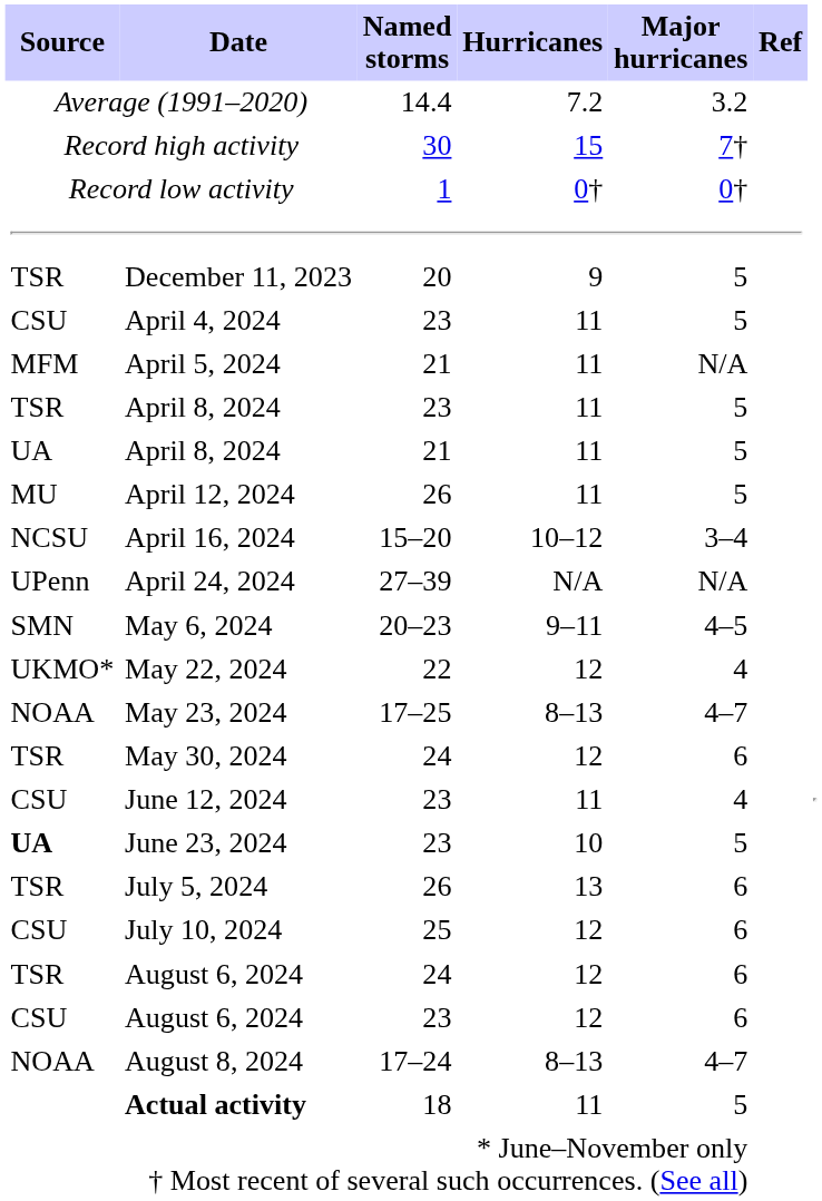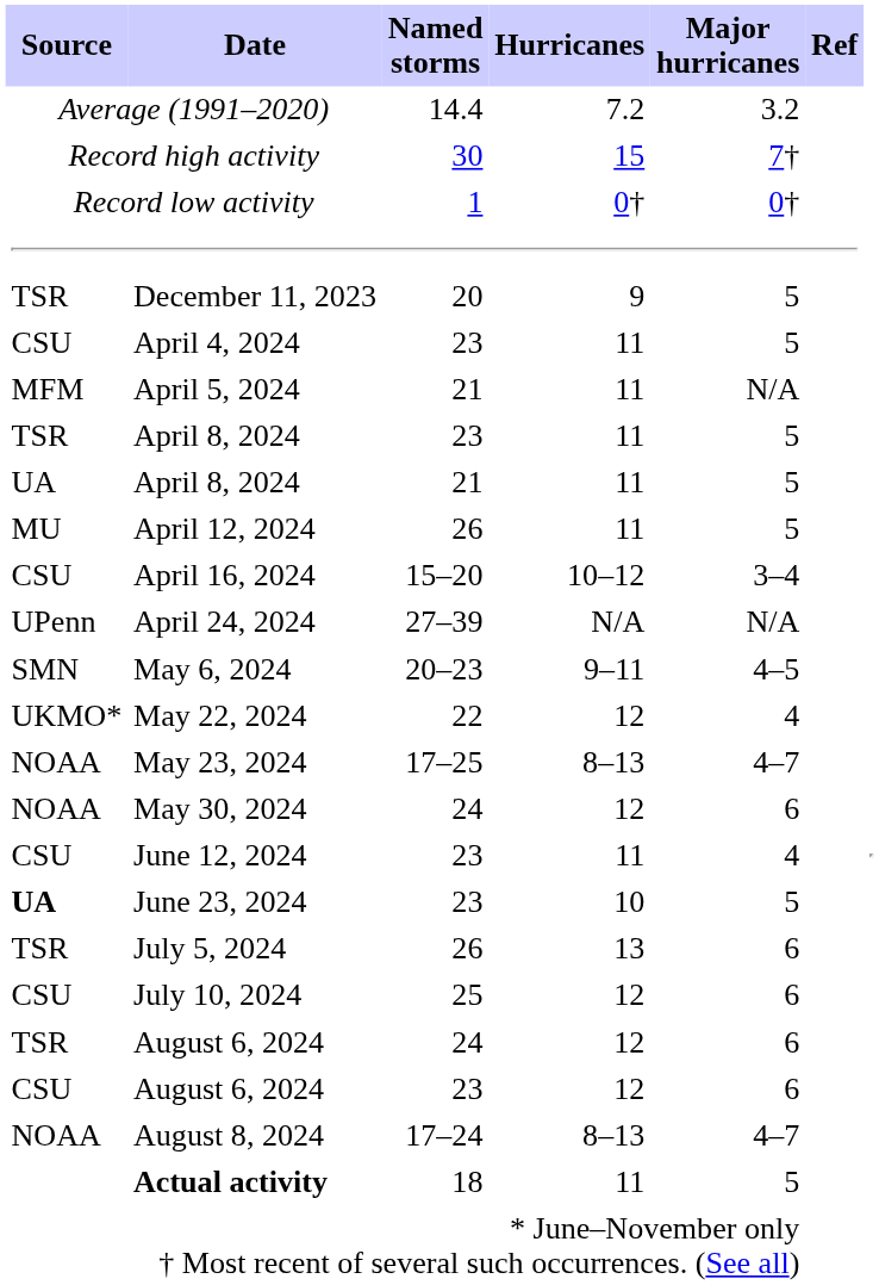 <table class="toccolours" cellspacing=0 cellpadding=3 style="float:right; margin-left:1em; text-align:right; clear: right;">
 <tr style="background:#ccccff">
 <td align="center"><strong>Source</strong></td>
 <td align="center"><strong>Date</strong></td>
 <td align="center"><strong><span>Named<br>storms</span></strong></td>
 <td align="center"><strong><span>Hurricanes</span></strong></td>
 <td align="center"><strong><span>Major<br>hurricanes</span></strong></td>
 <td align="center"><strong><span>Ref</span></strong></td>
 </tr>
 <tr>
 <td align="center" colspan="2"><em>Average <span>(1991–2020)</span></em></td>
 <td>14.4</td>
 <td>7.2</td>
 <td>3.2</td>
 <td></td>
 </tr>
 <tr>
 <td align="center" colspan="2"><em>Record high activity</em></td>
 <td><a href='#'>30</a></td>
 <td><a href='#'>15</a></td>
 <td><a href='#'>7</a>†</td>
 <td></td>
 <td></td>
 </tr>
 <tr>
 <td align="center" colspan="2"><em>Record low activity</em></td>
 <td><a href='#'>1</a></td>
 <td><a href='#'>0</a>†</td>
 <td><a href='#'>0</a>†</td>
 <td></td>
 </tr>
 <tr>
 <td colspan="6" style="text-align:center;"><hr></td>
 <td></td>
 </tr>
 <tr>
 <td align="left">TSR</td>
 <td align="left">December 11, 2023</td>
 <td>20</td>
 <td>9</td>
 <td>5</td>
 <td></td>
 </tr>
 <tr>
 <td align="left">CSU</td>
 <td align="left">April 4, 2024</td>
 <td>23</td>
 <td>11</td>
 <td>5</td>
 <td></td>
 </tr>
 <tr>
 <td align="left">MFM</td>
 <td align="left">April 5, 2024</td>
 <td>21</td>
 <td>11</td>
 <td>N/A</td>
 <td></td>
 </tr>
 <tr>
 <td align="left">TSR</td>
 <td align="left">April 8, 2024</td>
 <td>23</td>
 <td>11</td>
 <td>5</td>
 <td></td>
 </tr>
 <tr>
 <td align="left">UA</td>
 <td align="left">April 8, 2024</td>
 <td>21</td>
 <td>11</td>
 <td>5</td>
 <td></td>
 </tr>
 <tr>
 <td align="left">MU</td>
 <td align="left">April 12, 2024</td>
 <td>26</td>
 <td>11</td>
 <td>5</td>
 <td></td>
 </tr>
 <tr>
-<td align="left">NCSU</td>
+<td align="left">CSU</td>
 <td align="left">April 16, 2024</td>
 <td>15–20</td>
 <td>10–12</td>
 <td>3–4</td>
 <td></td>
 </tr>
 <tr>
 <td align="left">UPenn</td>
 <td align="left">April 24, 2024</td>
 <td>27–39</td>
 <td>N/A</td>
 <td>N/A</td>
 <td></td>
 </tr>
 <tr>
 <td align="left">SMN</td>
 <td align="left">May 6, 2024</td>
 <td>20–23</td>
 <td>9–11</td>
 <td>4–5</td>
 <td></td>
 </tr>
 <tr>
 <td align="left">UKMO*</td>
 <td align="left">May 22, 2024</td>
 <td>22</td>
 <td>12</td>
 <td>4</td>
 <td></td>
 </tr>
 <tr>
 <td align="left">NOAA</td>
 <td align="left">May 23, 2024</td>
 <td>17–25</td>
 <td>8–13</td>
 <td>4–7</td>
 <td></td>
 </tr>
 <tr>
-<td align="left">TSR</td>
+<td align="left">NOAA</td>
 <td align="left">May 30, 2024</td>
 <td>24</td>
 <td>12</td>
 <td>6</td>
 <td></td>
 </tr>
 <tr>
 <td align="left">CSU</td>
 <td align="left">June 12, 2024</td>
 <td>23</td>
 <td>11</td>
 <td>4</td>
 <td></td>
 <td colspan="6" style="text-align:center;"><hr></td>
 </tr>
 <tr>
 </tr>
 <tr>
 <td align="left"><strong>UA</strong></td>
 <td align="left">June 23, 2024</td>
 <td>23</td>
 <td>10</td>
 <td>5</td>
 <td></td>
 </tr>
 <tr>
 <td align="left">TSR</td>
 <td align="left">July 5, 2024</td>
 <td>26</td>
 <td>13</td>
 <td>6</td>
 <td></td>
 </tr>
 <tr>
 <td align="left">CSU</td>
 <td align="left">July 10, 2024</td>
 <td>25</td>
 <td>12</td>
 <td>6</td>
 <td></td>
 </tr>
 <tr>
 <td align="left">TSR</td>
 <td align="left">August 6, 2024</td>
 <td>24</td>
 <td>12</td>
 <td>6</td>
 <td></td>
 </tr>
 <tr>
 <td align="left">CSU</td>
 <td align="left">August 6, 2024</td>
 <td>23</td>
 <td>12</td>
 <td>6</td>
 <td></td>
 </tr>
 <tr>
 <td align="left">NOAA</td>
 <td align="left">August 8, 2024</td>
 <td>17–24</td>
 <td>8–13</td>
 <td>4–7</td>
 <td></td>
 </tr>
 <tr>
 <td></td>
 <td align="left"><strong>Actual activity</strong></td>
 <td>18</td>
 <td>11</td>
 <td>5</td>
 <td></td>
 </tr>
 <tr>
 <td colspan="5">* June–November only<br>† Most recent of several such occurrences. (<a href='#'>See all</a>)</td>
 <td></td>
 </tr>
 </table>
